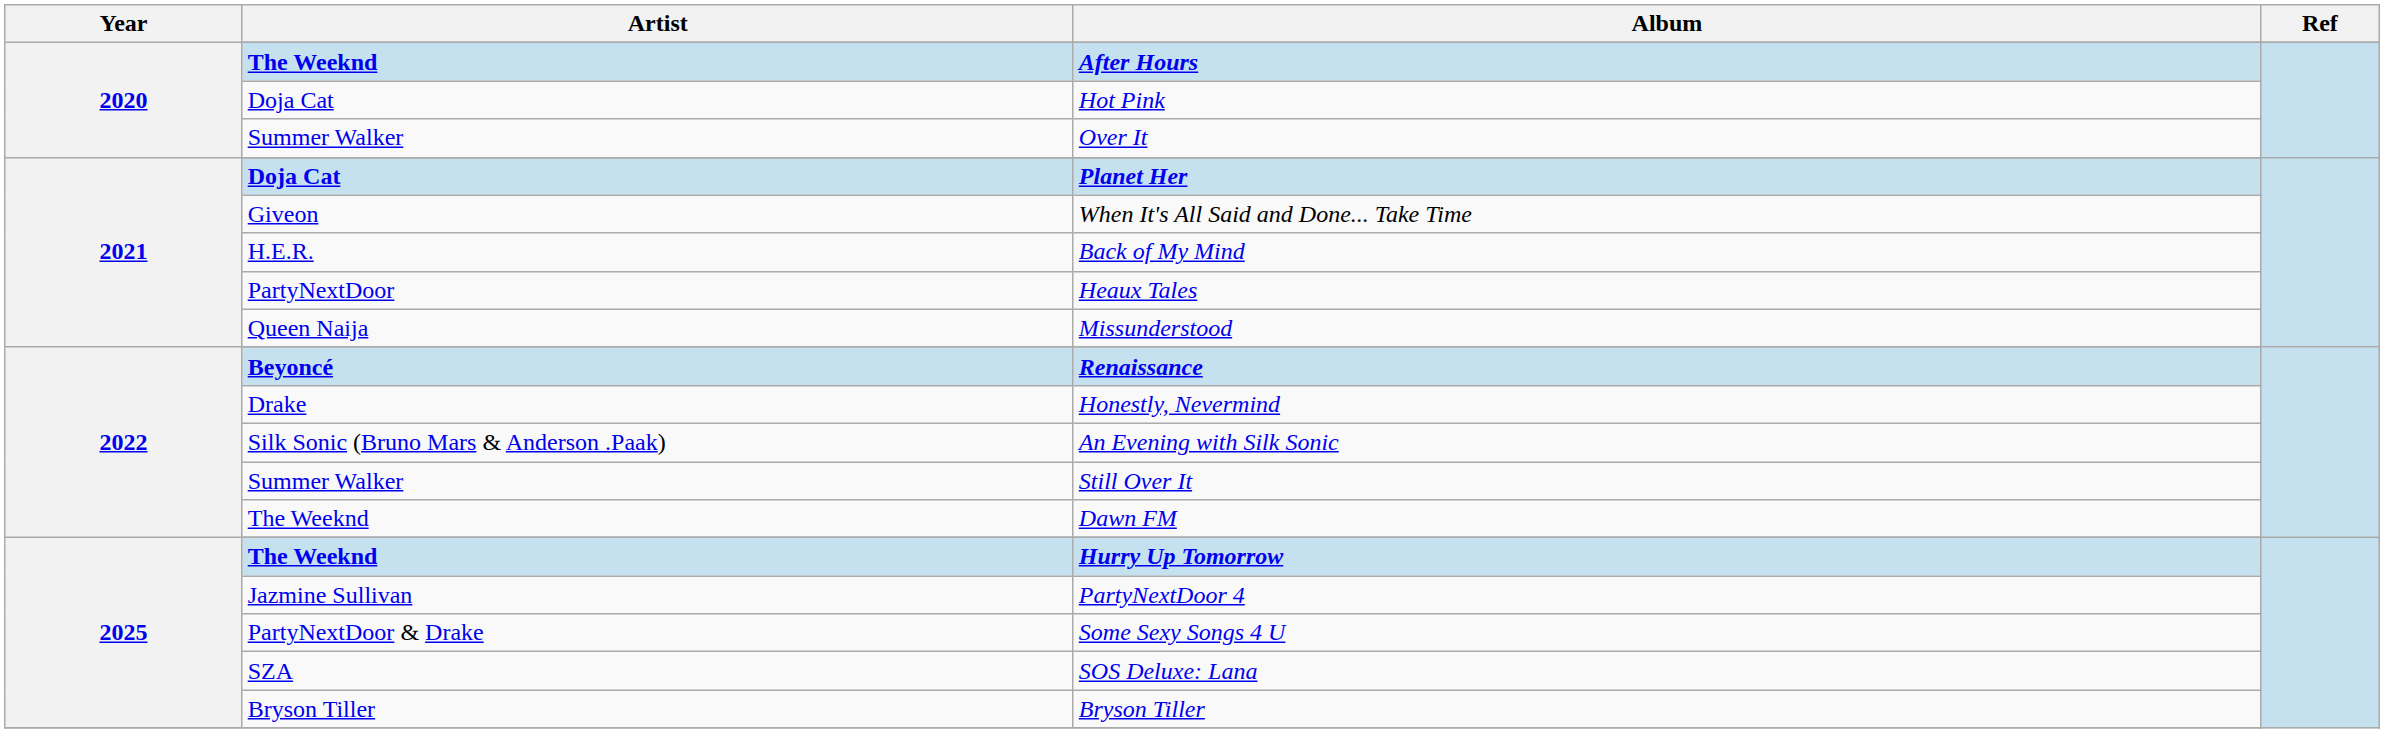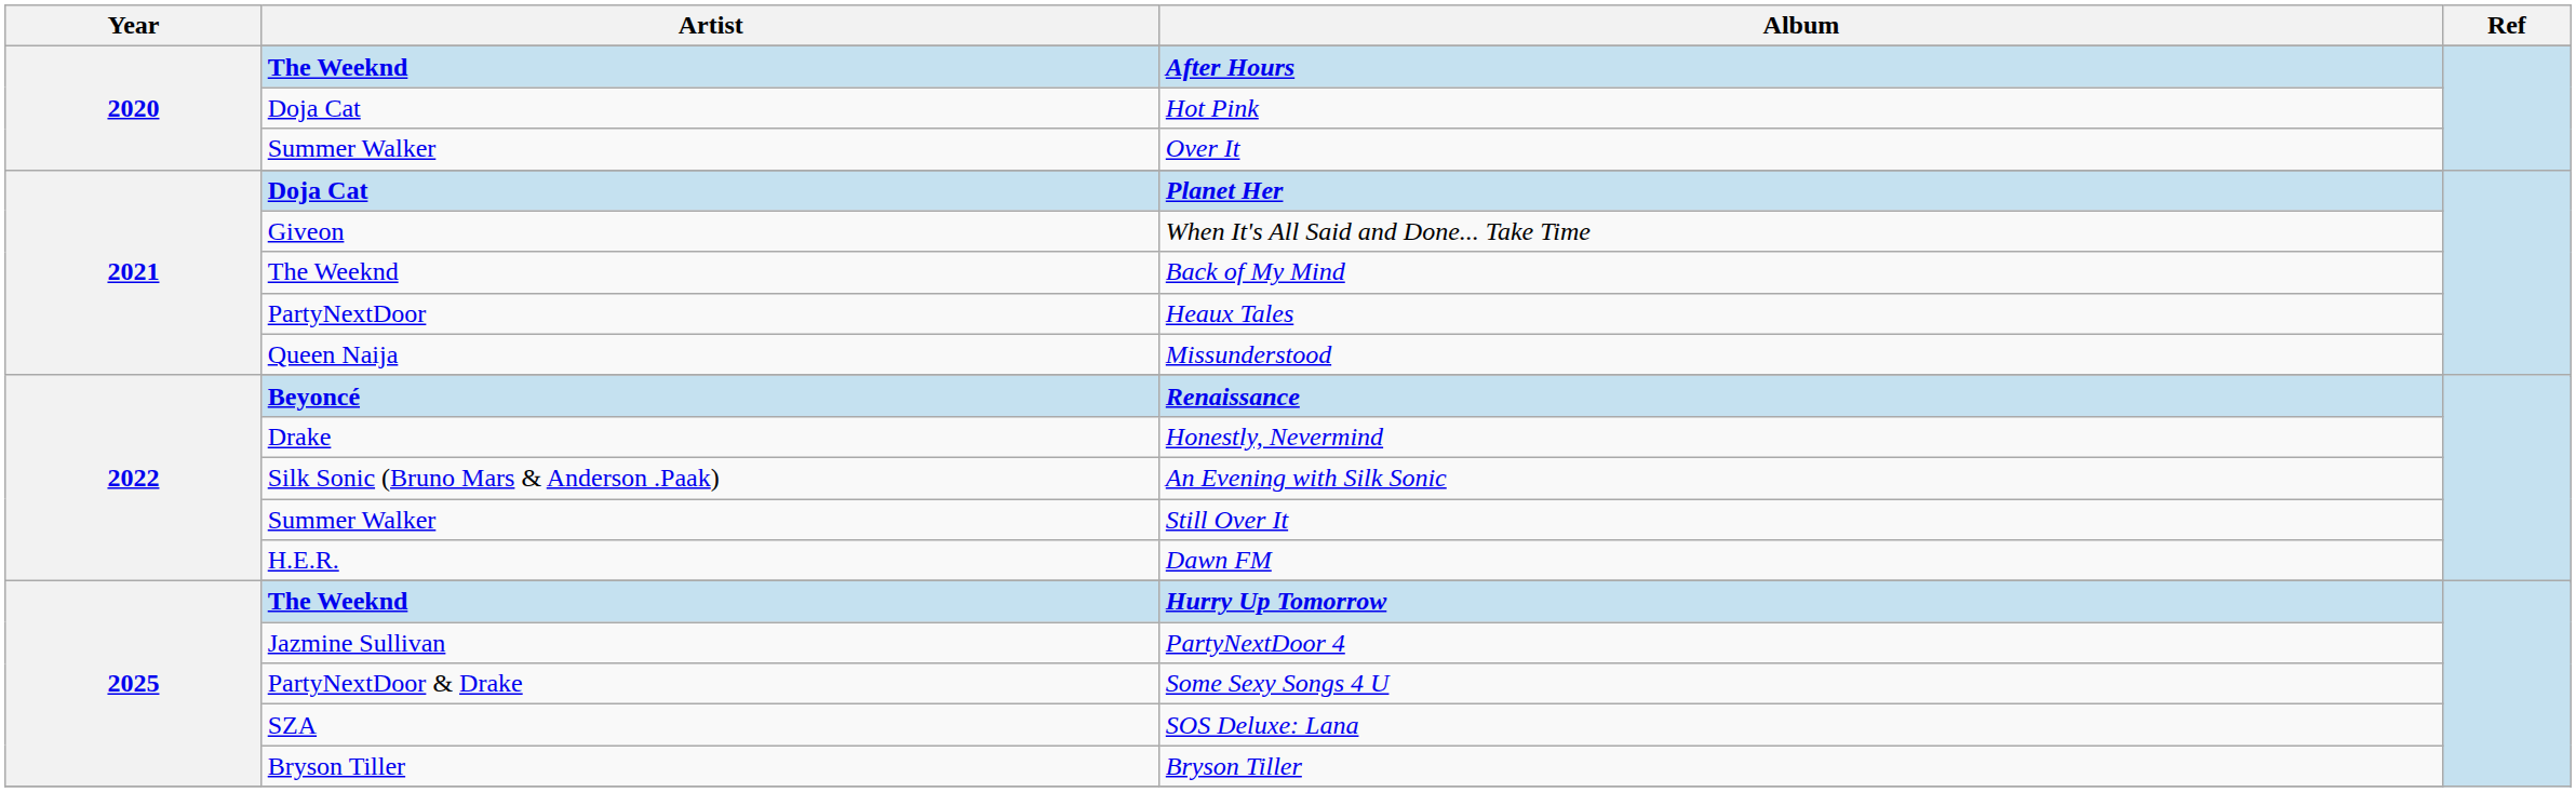 <table class="wikitable" width="100%">
 <tr>
 <th width="10%">Year</th>
 <th width="35%">Artist</th>
 <th width="50%">Album</th>
 <th width="5%">Ref</th>
 </tr>
 <tr>
 <th rowspan="4" align="center"><a href='#'>2020<br></a></th>
 </tr>
 <tr style="background:#c5e1f0">
 <td><strong><a href='#'>The Weeknd</a></strong></td>
 <td><strong><em><a href='#'>After Hours</a></em></strong></td>
 <td rowspan="4" align="center"></td>
 </tr>
 <tr>
 <td><a href='#'>Doja Cat</a></td>
 <td><em><a href='#'>Hot Pink</a></em></td>
 </tr>
 <tr>
 <td><a href='#'>Summer Walker</a></td>
 <td><em><a href='#'>Over It</a></em></td>
 </tr>
 <tr>
 <th rowspan="6" align="center"><a href='#'>2021<br></a></th>
 </tr>
 <tr style="background:#c5e1f0">
 <td><strong><a href='#'>Doja Cat</a></strong></td>
 <td><strong><em><a href='#'>Planet Her</a></em></strong></td>
 <td rowspan="6" align="center"></td>
 </tr>
 <tr>
 <td><a href='#'>Giveon</a></td>
 <td><em>When It's All Said and Done... Take Time</em></td>
 </tr>
 <tr>
-<td><a href='#'>H.E.R.</a></td>
+<td><a href='#'>The Weeknd</a></td>
 <td><em><a href='#'>Back of My Mind</a></em></td>
 </tr>
 <tr>
 <td><a href='#'>PartyNextDoor</a></td>
 <td><em><a href='#'>Heaux Tales</a></em></td>
 </tr>
 <tr>
 <td><a href='#'>Queen Naija</a></td>
 <td><em><a href='#'>Missunderstood</a></em></td>
 </tr>
 <tr>
 <th rowspan="6" align="center"><a href='#'>2022<br></a></th>
 </tr>
 <tr style="background:#c5e1f0">
 <td><strong><a href='#'>Beyoncé</a></strong></td>
 <td><strong><a href='#'><em>Renaissance</em></a></strong></td>
 <td rowspan="6" align="center"></td>
 </tr>
 <tr>
 <td><a href='#'>Drake</a></td>
 <td><em><a href='#'>Honestly, Nevermind</a></em></td>
 </tr>
 <tr>
 <td><a href='#'>Silk Sonic</a> (<a href='#'>Bruno Mars</a> & <a href='#'>Anderson .Paak</a>)</td>
 <td><em><a href='#'>An Evening with Silk Sonic</a></em></td>
 </tr>
 <tr>
 <td><a href='#'>Summer Walker</a></td>
 <td><em><a href='#'>Still Over It</a></em></td>
 </tr>
 <tr>
-<td><a href='#'>The Weeknd</a></td>
+<td><a href='#'>H.E.R.</a></td>
 <td><em><a href='#'>Dawn FM</a></em></td>
 </tr>
 <tr>
 <th rowspan="6" align="center"><a href='#'>2025<br></a></th>
 </tr>
 <tr style="background:#c5e1f0">
 <td><strong><a href='#'>The Weeknd</a></strong></td>
 <td><strong><em><a href='#'>Hurry Up Tomorrow</a></em></strong></td>
 <td rowspan="6" align="center"></td>
 </tr>
 <tr>
 <td><a href='#'>Jazmine Sullivan</a></td>
 <td><em><a href='#'>PartyNextDoor 4</a></em></td>
 </tr>
 <tr>
 <td><a href='#'>PartyNextDoor</a> & <a href='#'>Drake</a></td>
 <td><em><a href='#'>Some Sexy Songs 4 U</a></em></td>
 </tr>
 <tr>
 <td><a href='#'>SZA</a></td>
 <td><em><a href='#'>SOS Deluxe: Lana</a></em></td>
 </tr>
 <tr>
 <td><a href='#'>Bryson Tiller</a></td>
 <td><em><a href='#'>Bryson Tiller</a></em></td>
 </tr>
 <tr>
 </tr>
 </table>
